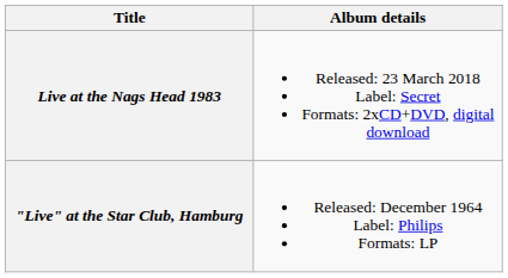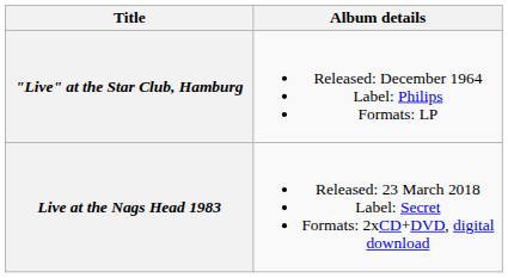 <table class="wikitable plainrowheaders" style="text-align:center;">
 <tr>
 <th scope="col" style="width:15em;">Title</th>
 <th scope="col" style="width:15em;">Album details</th>
 </tr>
 <tr>
+<th scope="row"><em>"Live" at the Star Club, Hamburg</em></th>
+<td><br><ul><li>Released: December 1964</li><li>Label: <a href='#'>Philips</a></li><li>Formats: LP</li></ul></td>
+</tr>
+<tr>
 <th scope="row"><em>Live at the Nags Head 1983</em></th>
 <td><br><ul><li>Released: 23 March 2018</li><li>Label: <a href='#'>Secret</a></li><li>Formats: 2x<a href='#'>CD</a>+<a href='#'>DVD</a>, <a href='#'>digital download</a></li></ul></td>
 </tr>
-<tr>
-<th scope="row"><em>"Live" at the Star Club, Hamburg</em></th>
-<td><br><ul><li>Released: December 1964</li><li>Label: <a href='#'>Philips</a></li><li>Formats: LP</li></ul></td>
-</tr>
 </table>
